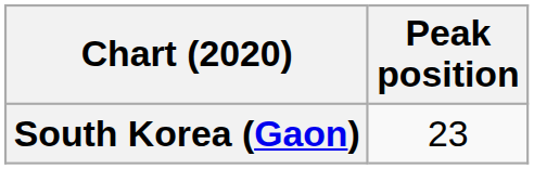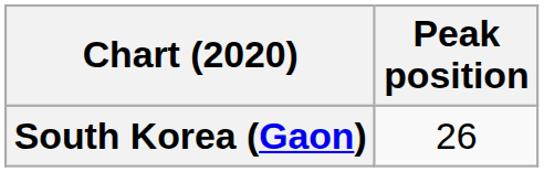 <table class="wikitable plainrowheaders" style="text-align:center">
 <tr>
 <th scope="col">Chart (2020)</th>
 <th scope="col">Peak<br>position</th>
 </tr>
 <tr>
 <th scope="row">South Korea (<a href='#'>Gaon</a>)</th>
-<td>23</td>
+<td>26</td>
 </tr>
 </table>
